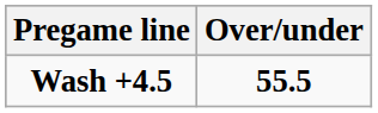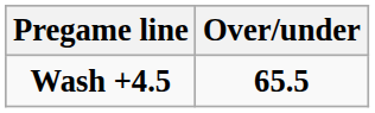 <table class="wikitable">
 <tr align="center">
 <th style=>Pregame line</th>
 <th style=>Over/under</th>
 </tr>
 <tr align="center">
 <td><strong>Wash +4.5</strong></td>
-<td><strong>55.5</strong></td>
+<td><strong>65.5</strong></td>
 </tr>
 </table>
